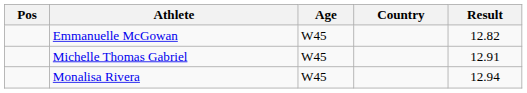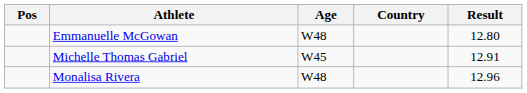 <table class="wikitable"  style="text-align:center; width:50%;">
 <tr>
 <th>Pos</th>
 <th>Athlete</th>
 <th>Age</th>
 <th>Country</th>
 <th>Result</th>
 </tr>
 <tr>
 <td align=center></td>
 <td align=left><a href='#'>Emmanuelle McGowan</a></td>
-<td align=left>W45</td>
+<td align=left>W48</td>
 <td align=left></td>
-<td>12.82</td>
+<td>12.80</td>
 </tr>
 <tr>
 <td align=center></td>
 <td align=left><a href='#'>Michelle Thomas Gabriel</a></td>
 <td align=left>W45</td>
 <td align=left></td>
 <td>12.91</td>
 </tr>
 <tr>
 <td align=center></td>
 <td align=left><a href='#'>Monalisa Rivera</a></td>
-<td align=left>W45</td>
+<td align=left>W48</td>
 <td align=left></td>
-<td>12.94</td>
+<td>12.96</td>
 </tr>
 </table>
